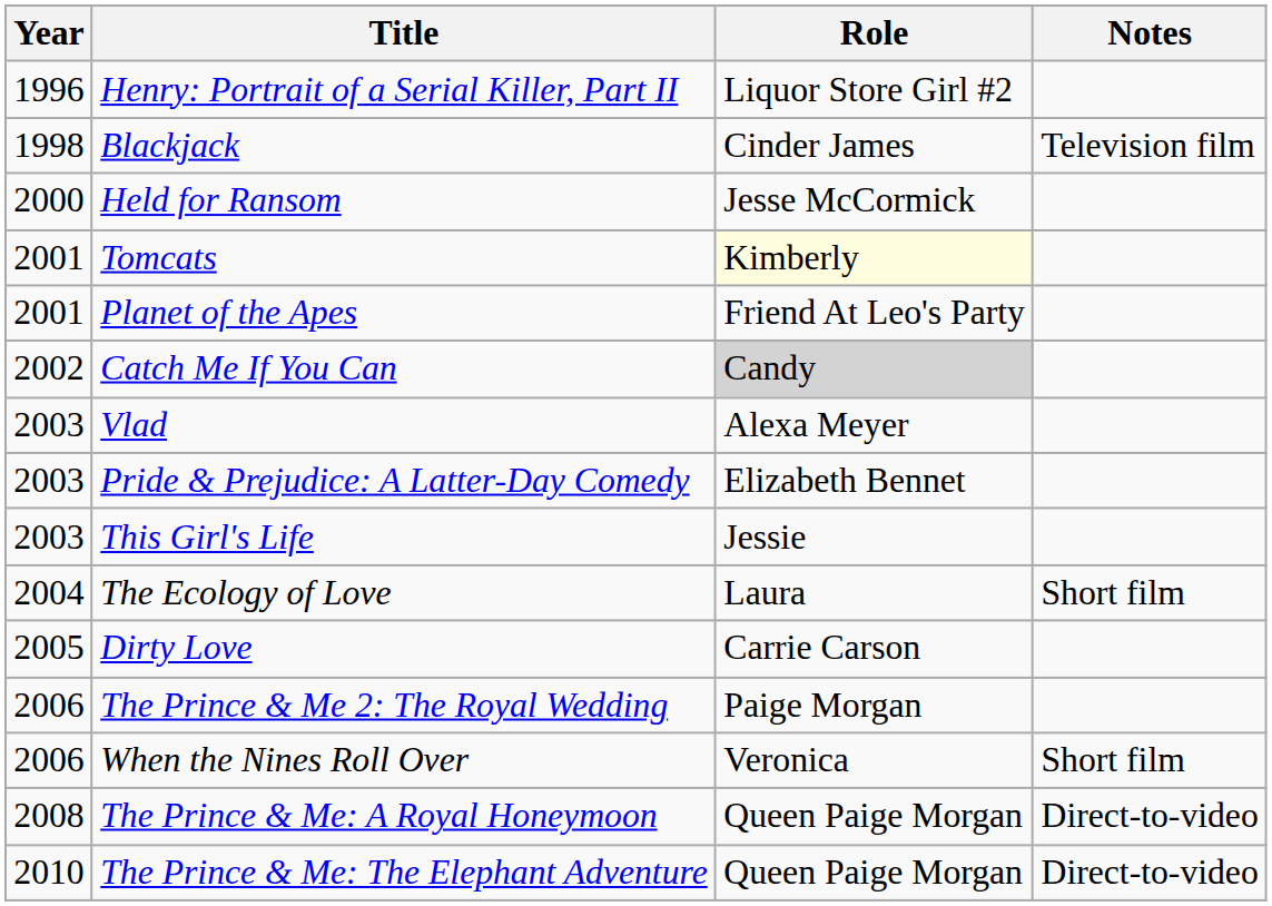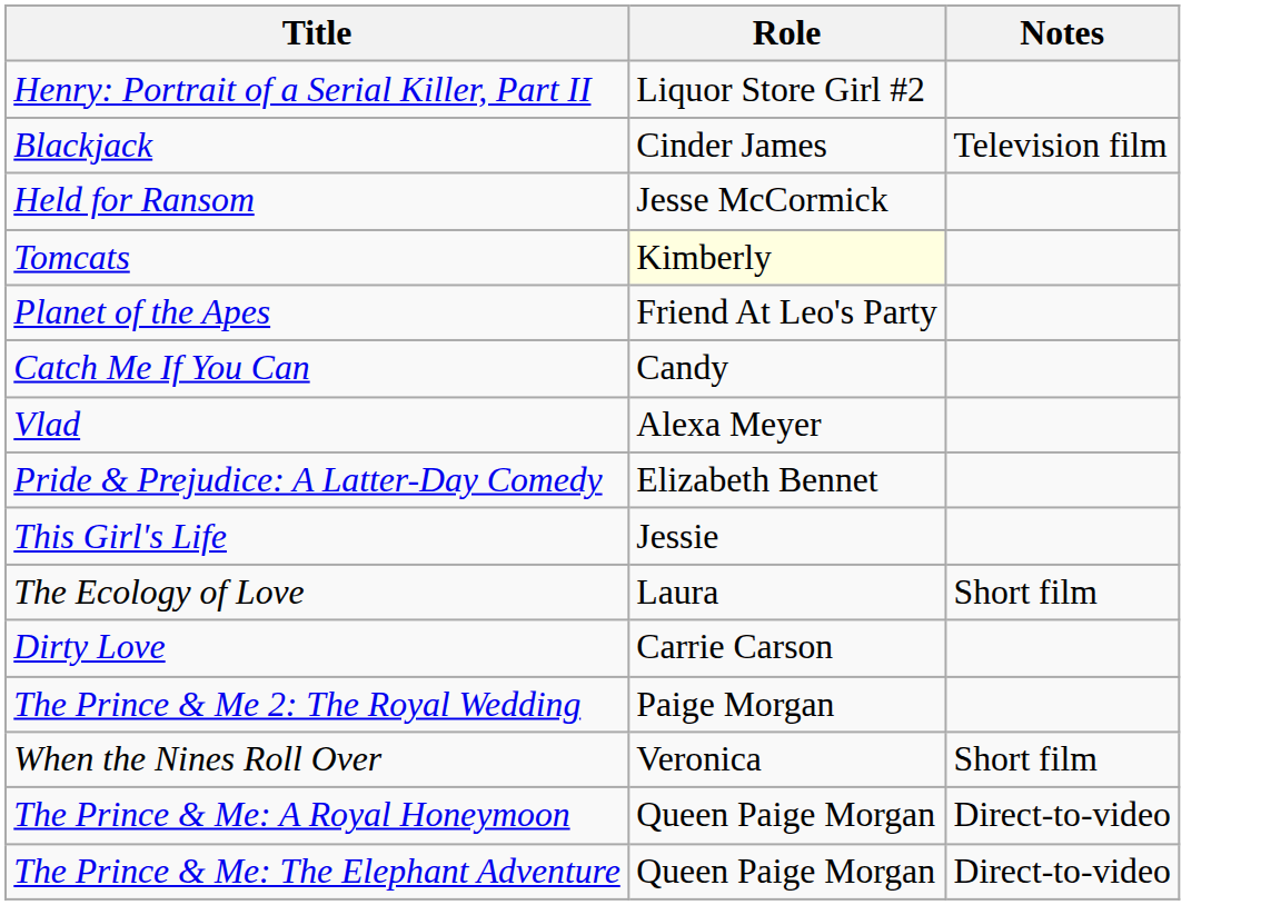 <table class="wikitable sortable">
 <tr>
-<th>Year</th>
 <th>Title</th>
 <th>Role</th>
 <th class="unsortable">Notes</th>
 </tr>
 <tr>
-<td>1996</td>
 <td><em><a href='#'>Henry: Portrait of a Serial Killer, Part II</a></em></td>
 <td>Liquor Store Girl #2</td>
 <td></td>
 </tr>
 <tr>
-<td>1998</td>
 <td><em><a href='#'>Blackjack</a></em></td>
 <td>Cinder James</td>
 <td>Television film</td>
 </tr>
 <tr>
-<td>2000</td>
 <td><em><a href='#'>Held for Ransom</a></em></td>
 <td>Jesse McCormick</td>
 <td></td>
 </tr>
 <tr>
-<td>2001</td>
 <td><em><a href='#'>Tomcats</a></em></td>
 <td style="background: lightyellow;">Kimberly</td>
 <td></td>
 </tr>
 <tr>
-<td>2001</td>
 <td><em><a href='#'>Planet of the Apes</a></em></td>
 <td>Friend At Leo's Party</td>
 <td></td>
 </tr>
 <tr>
-<td>2002</td>
 <td><em><a href='#'>Catch Me If You Can</a></em></td>
-<td style="background: lightgrey;">Candy</td>
+<td>Candy</td>
 <td></td>
 </tr>
 <tr>
-<td>2003</td>
 <td><em><a href='#'>Vlad</a></em></td>
 <td>Alexa Meyer</td>
 <td></td>
 </tr>
 <tr>
-<td>2003</td>
 <td><em><a href='#'>Pride & Prejudice: A Latter-Day Comedy</a></em></td>
 <td>Elizabeth Bennet</td>
 <td></td>
 </tr>
 <tr>
-<td>2003</td>
 <td><em><a href='#'>This Girl's Life</a></em></td>
 <td>Jessie</td>
 <td></td>
 </tr>
 <tr>
-<td>2004</td>
 <td><em>The Ecology of Love</em></td>
 <td>Laura</td>
 <td>Short film</td>
 </tr>
 <tr>
-<td>2005</td>
 <td><em><a href='#'>Dirty Love</a></em></td>
 <td>Carrie Carson</td>
 <td></td>
 </tr>
 <tr>
-<td>2006</td>
 <td><em><a href='#'>The Prince & Me 2: The Royal Wedding</a></em></td>
 <td>Paige Morgan</td>
 <td></td>
 </tr>
 <tr>
-<td>2006</td>
 <td><em>When the Nines Roll Over</em></td>
 <td>Veronica</td>
 <td>Short film</td>
 </tr>
 <tr>
-<td>2008</td>
 <td><em><a href='#'>The Prince & Me: A Royal Honeymoon</a></em></td>
 <td>Queen Paige Morgan</td>
 <td>Direct-to-video</td>
 </tr>
 <tr>
-<td>2010</td>
 <td><em><a href='#'>The Prince & Me: The Elephant Adventure</a></em></td>
 <td>Queen Paige Morgan</td>
 <td>Direct-to-video</td>
 </tr>
 </table>
